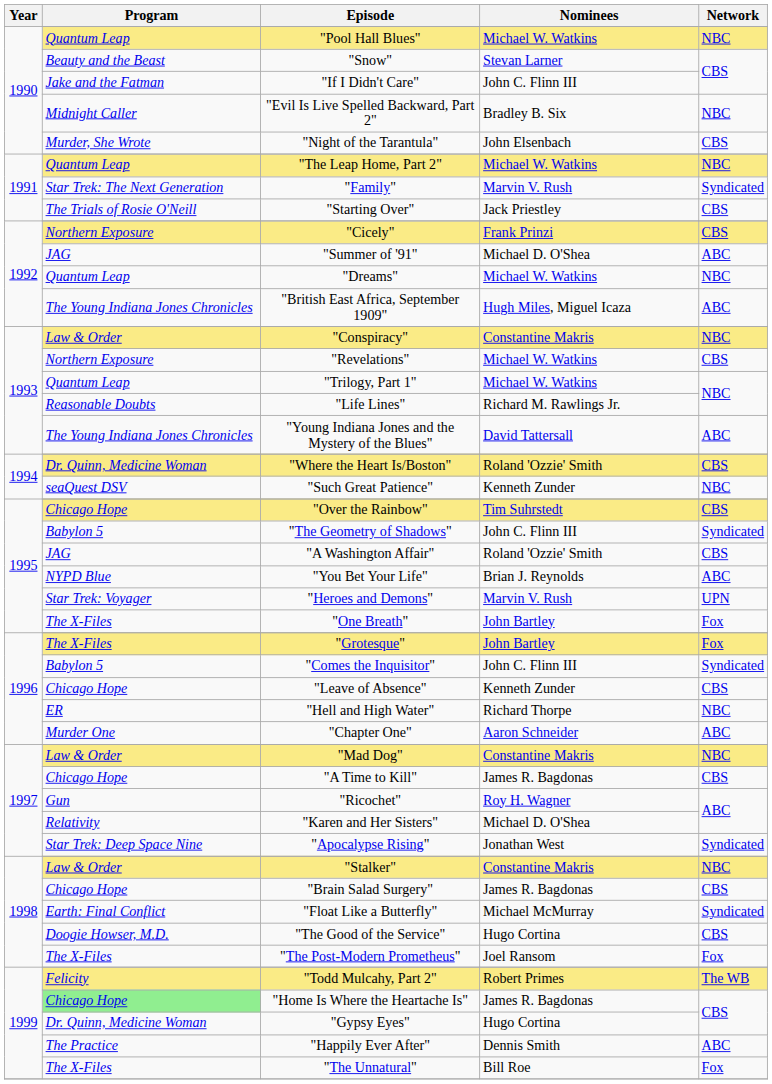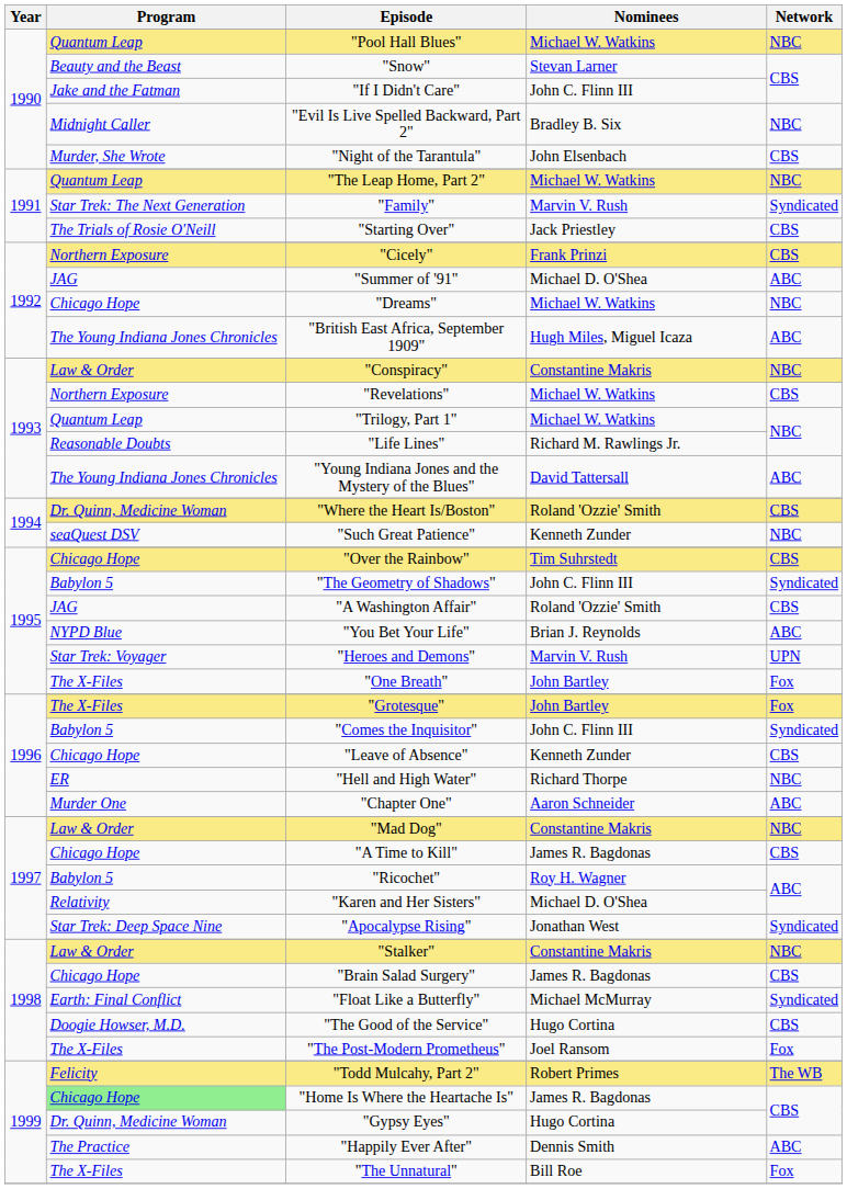 <table class="wikitable">
 <tr>
 <th width="5%">Year</th>
 <th width="30%">Program</th>
 <th width="30%">Episode</th>
 <th width="30%">Nominees</th>
 <th width="5%">Network</th>
 </tr>
 <tr>
 <td rowspan="6" align=center><a href='#'>1990</a><br></td>
 </tr>
 <tr style="background:#FAEB86;">
 <td><em><a href='#'>Quantum Leap</a></em></td>
 <td align=center>"Pool Hall Blues"</td>
 <td><a href='#'>Michael W. Watkins</a></td>
 <td><a href='#'>NBC</a></td>
 </tr>
 <tr>
 <td><em><a href='#'>Beauty and the Beast</a></em></td>
 <td align=center>"Snow"</td>
 <td><a href='#'>Stevan Larner</a></td>
 <td rowspan=2><a href='#'>CBS</a></td>
 </tr>
 <tr>
 <td><em><a href='#'>Jake and the Fatman</a></em></td>
 <td align=center>"If I Didn't Care"</td>
 <td>John C. Flinn III</td>
 </tr>
 <tr>
 <td><em><a href='#'>Midnight Caller</a></em></td>
 <td align=center>"Evil Is Live Spelled Backward, Part 2"</td>
 <td>Bradley B. Six</td>
 <td><a href='#'>NBC</a></td>
 </tr>
 <tr>
 <td><em><a href='#'>Murder, She Wrote</a></em></td>
 <td align=center>"Night of the Tarantula"</td>
 <td>John Elsenbach</td>
 <td><a href='#'>CBS</a></td>
 </tr>
 <tr>
 <td rowspan="4" align=center><a href='#'>1991</a><br></td>
 </tr>
 <tr style="background:#FAEB86;">
 <td><em><a href='#'>Quantum Leap</a></em></td>
 <td align=center>"The Leap Home, Part 2"</td>
 <td><a href='#'>Michael W. Watkins</a></td>
 <td><a href='#'>NBC</a></td>
 </tr>
 <tr>
 <td><em><a href='#'>Star Trek: The Next Generation</a></em></td>
 <td align=center>"<a href='#'>Family</a>"</td>
 <td><a href='#'>Marvin V. Rush</a></td>
 <td><a href='#'>Syndicated</a></td>
 </tr>
 <tr>
 <td><em><a href='#'>The Trials of Rosie O'Neill</a></em></td>
 <td align=center>"Starting Over"</td>
 <td>Jack Priestley</td>
 <td><a href='#'>CBS</a></td>
 </tr>
 <tr>
 <td rowspan="5" align=center><a href='#'>1992</a><br></td>
 </tr>
 <tr style="background:#FAEB86;">
 <td><em><a href='#'>Northern Exposure</a></em></td>
 <td align=center>"Cicely"</td>
 <td><a href='#'>Frank Prinzi</a></td>
 <td><a href='#'>CBS</a></td>
 </tr>
 <tr>
 <td><em><a href='#'>JAG</a></em></td>
 <td align=center>"Summer of '91"</td>
 <td>Michael D. O'Shea</td>
 <td><a href='#'>ABC</a></td>
 </tr>
 <tr>
-<td><em><a href='#'>Quantum Leap</a></em></td>
+<td><em><a href='#'>Chicago Hope</a></em></td>
 <td align=center>"Dreams"</td>
 <td><a href='#'>Michael W. Watkins</a></td>
 <td><a href='#'>NBC</a></td>
 </tr>
 <tr>
 <td><em><a href='#'>The Young Indiana Jones Chronicles</a></em></td>
 <td align=center>"British East Africa, September 1909"</td>
 <td><a href='#'>Hugh Miles</a>, Miguel Icaza</td>
 <td><a href='#'>ABC</a></td>
 </tr>
 <tr>
 <td rowspan="6" align=center><a href='#'>1993</a><br></td>
 </tr>
 <tr style="background:#FAEB86;">
 <td><em><a href='#'>Law & Order</a></em></td>
 <td align=center>"Conspiracy"</td>
 <td><a href='#'>Constantine Makris</a></td>
 <td><a href='#'>NBC</a></td>
 </tr>
 <tr>
 <td><em><a href='#'>Northern Exposure</a></em></td>
 <td align=center>"Revelations"</td>
 <td><a href='#'>Michael W. Watkins</a></td>
 <td><a href='#'>CBS</a></td>
 </tr>
 <tr>
 <td><em><a href='#'>Quantum Leap</a></em></td>
 <td align=center>"Trilogy, Part 1"</td>
 <td><a href='#'>Michael W. Watkins</a></td>
 <td rowspan=2><a href='#'>NBC</a></td>
 </tr>
 <tr>
 <td><em><a href='#'>Reasonable Doubts</a></em></td>
 <td align=center>"Life Lines"</td>
 <td>Richard M. Rawlings Jr.</td>
 </tr>
 <tr>
 <td><em><a href='#'>The Young Indiana Jones Chronicles</a></em></td>
 <td align=center>"Young Indiana Jones and the Mystery of the Blues"</td>
 <td><a href='#'>David Tattersall</a></td>
 <td><a href='#'>ABC</a></td>
 </tr>
 <tr>
 <td rowspan="3" align=center><a href='#'>1994</a><br></td>
 </tr>
 <tr style="background:#FAEB86;">
 <td><em><a href='#'>Dr. Quinn, Medicine Woman</a></em></td>
 <td align=center>"Where the Heart Is/Boston"</td>
 <td>Roland 'Ozzie' Smith</td>
 <td><a href='#'>CBS</a></td>
 </tr>
 <tr>
 <td><em><a href='#'>seaQuest DSV</a></em></td>
 <td align=center>"Such Great Patience"</td>
 <td>Kenneth Zunder</td>
 <td><a href='#'>NBC</a></td>
 </tr>
 <tr>
 <td rowspan="7" align=center><a href='#'>1995</a><br></td>
 </tr>
 <tr style="background:#FAEB86;">
 <td><em><a href='#'>Chicago Hope</a></em></td>
 <td align=center>"Over the Rainbow"</td>
 <td><a href='#'>Tim Suhrstedt</a></td>
 <td><a href='#'>CBS</a></td>
 </tr>
 <tr>
 <td><em><a href='#'>Babylon 5</a></em></td>
 <td align=center>"<a href='#'>The Geometry of Shadows</a>"</td>
 <td>John C. Flinn III</td>
 <td><a href='#'>Syndicated</a></td>
 </tr>
 <tr>
 <td><em><a href='#'>JAG</a></em></td>
 <td align=center>"A Washington Affair"</td>
 <td>Roland 'Ozzie' Smith</td>
 <td><a href='#'>CBS</a></td>
 </tr>
 <tr>
 <td><em><a href='#'>NYPD Blue</a></em></td>
 <td align=center>"You Bet Your Life"</td>
 <td>Brian J. Reynolds</td>
 <td><a href='#'>ABC</a></td>
 </tr>
 <tr>
 <td><em><a href='#'>Star Trek: Voyager</a></em></td>
 <td align=center>"<a href='#'>Heroes and Demons</a>"</td>
 <td><a href='#'>Marvin V. Rush</a></td>
 <td><a href='#'>UPN</a></td>
 </tr>
 <tr>
 <td><em><a href='#'>The X-Files</a></em></td>
 <td align=center>"<a href='#'>One Breath</a>"</td>
 <td><a href='#'>John Bartley</a></td>
 <td><a href='#'>Fox</a></td>
 </tr>
 <tr>
 <td rowspan="6" align=center><a href='#'>1996</a><br></td>
 </tr>
 <tr style="background:#FAEB86;">
 <td><em><a href='#'>The X-Files</a></em></td>
 <td align=center>"<a href='#'>Grotesque</a>"</td>
 <td><a href='#'>John Bartley</a></td>
 <td><a href='#'>Fox</a></td>
 </tr>
 <tr>
 <td><em><a href='#'>Babylon 5</a></em></td>
 <td align=center>"<a href='#'>Comes the Inquisitor</a>"</td>
 <td>John C. Flinn III</td>
 <td><a href='#'>Syndicated</a></td>
 </tr>
 <tr>
 <td><em><a href='#'>Chicago Hope</a></em></td>
 <td align=center>"Leave of Absence"</td>
 <td>Kenneth Zunder</td>
 <td><a href='#'>CBS</a></td>
 </tr>
 <tr>
 <td><em><a href='#'>ER</a></em></td>
 <td align=center>"Hell and High Water"</td>
 <td>Richard Thorpe</td>
 <td><a href='#'>NBC</a></td>
 </tr>
 <tr>
 <td><em><a href='#'>Murder One</a></em></td>
 <td align=center>"Chapter One"</td>
 <td><a href='#'>Aaron Schneider</a></td>
 <td><a href='#'>ABC</a></td>
 </tr>
 <tr>
 <td rowspan="6" align=center><a href='#'>1997</a><br></td>
 </tr>
 <tr style="background:#FAEB86;">
 <td><em><a href='#'>Law & Order</a></em></td>
 <td align=center>"Mad Dog"</td>
 <td><a href='#'>Constantine Makris</a></td>
 <td><a href='#'>NBC</a></td>
 </tr>
 <tr>
 <td><em><a href='#'>Chicago Hope</a></em></td>
 <td align=center>"A Time to Kill"</td>
 <td>James R. Bagdonas</td>
 <td><a href='#'>CBS</a></td>
 </tr>
 <tr>
-<td><em><a href='#'>Gun</a></em></td>
+<td><em><a href='#'>Babylon 5</a></em></td>
 <td align=center>"Ricochet"</td>
 <td><a href='#'>Roy H. Wagner</a></td>
 <td rowspan=2><a href='#'>ABC</a></td>
 </tr>
 <tr>
 <td><em><a href='#'>Relativity</a></em></td>
 <td align=center>"Karen and Her Sisters"</td>
 <td>Michael D. O'Shea</td>
 </tr>
 <tr>
 <td><em><a href='#'>Star Trek: Deep Space Nine</a></em></td>
 <td align=center>"<a href='#'>Apocalypse Rising</a>"</td>
 <td>Jonathan West</td>
 <td><a href='#'>Syndicated</a></td>
 </tr>
 <tr>
 <td rowspan="6" align=center><a href='#'>1998</a><br></td>
 </tr>
 <tr style="background:#FAEB86;">
 <td><em><a href='#'>Law & Order</a></em></td>
 <td align=center>"Stalker"</td>
 <td><a href='#'>Constantine Makris</a></td>
 <td><a href='#'>NBC</a></td>
 </tr>
 <tr>
 <td><em><a href='#'>Chicago Hope</a></em></td>
 <td align=center>"Brain Salad Surgery"</td>
 <td>James R. Bagdonas</td>
 <td><a href='#'>CBS</a></td>
 </tr>
 <tr>
 <td><em><a href='#'>Earth: Final Conflict</a></em></td>
 <td align=center>"Float Like a Butterfly"</td>
 <td>Michael McMurray</td>
 <td><a href='#'>Syndicated</a></td>
 </tr>
 <tr>
 <td><em><a href='#'>Doogie Howser, M.D.</a></em></td>
 <td align=center>"The Good of the Service"</td>
 <td>Hugo Cortina</td>
 <td><a href='#'>CBS</a></td>
 </tr>
 <tr>
 <td><em><a href='#'>The X-Files</a></em></td>
 <td align=center>"<a href='#'>The Post-Modern Prometheus</a>"</td>
 <td>Joel Ransom</td>
 <td><a href='#'>Fox</a></td>
 </tr>
 <tr>
 <td rowspan="6" align=center><a href='#'>1999</a><br></td>
 </tr>
 <tr style="background:#FAEB86;">
 <td><em><a href='#'>Felicity</a></em></td>
 <td align=center>"Todd Mulcahy, Part 2"</td>
 <td>Robert Primes</td>
 <td><a href='#'>The WB</a></td>
 </tr>
 <tr>
 <td style="background: lightgreen;"><em><a href='#'>Chicago Hope</a></em></td>
 <td align=center>"Home Is Where the Heartache Is"</td>
 <td>James R. Bagdonas</td>
 <td rowspan=2><a href='#'>CBS</a></td>
 </tr>
 <tr>
 <td><em><a href='#'>Dr. Quinn, Medicine Woman</a></em></td>
 <td align=center>"Gypsy Eyes"</td>
 <td>Hugo Cortina</td>
 </tr>
 <tr>
 <td><em><a href='#'>The Practice</a></em></td>
 <td align=center>"Happily Ever After"</td>
 <td>Dennis Smith</td>
 <td><a href='#'>ABC</a></td>
 </tr>
 <tr>
 <td><em><a href='#'>The X-Files</a></em></td>
 <td align=center>"<a href='#'>The Unnatural</a>"</td>
 <td>Bill Roe</td>
 <td><a href='#'>Fox</a></td>
 </tr>
 <tr>
 </tr>
 </table>
